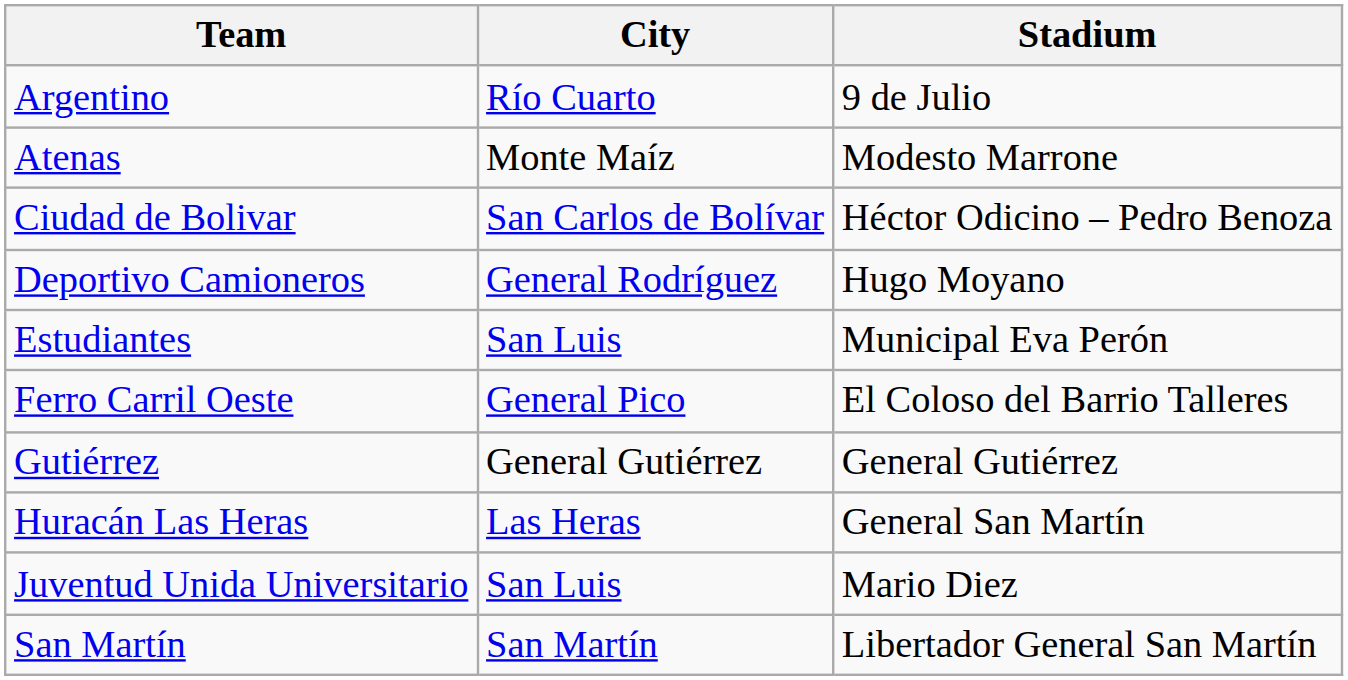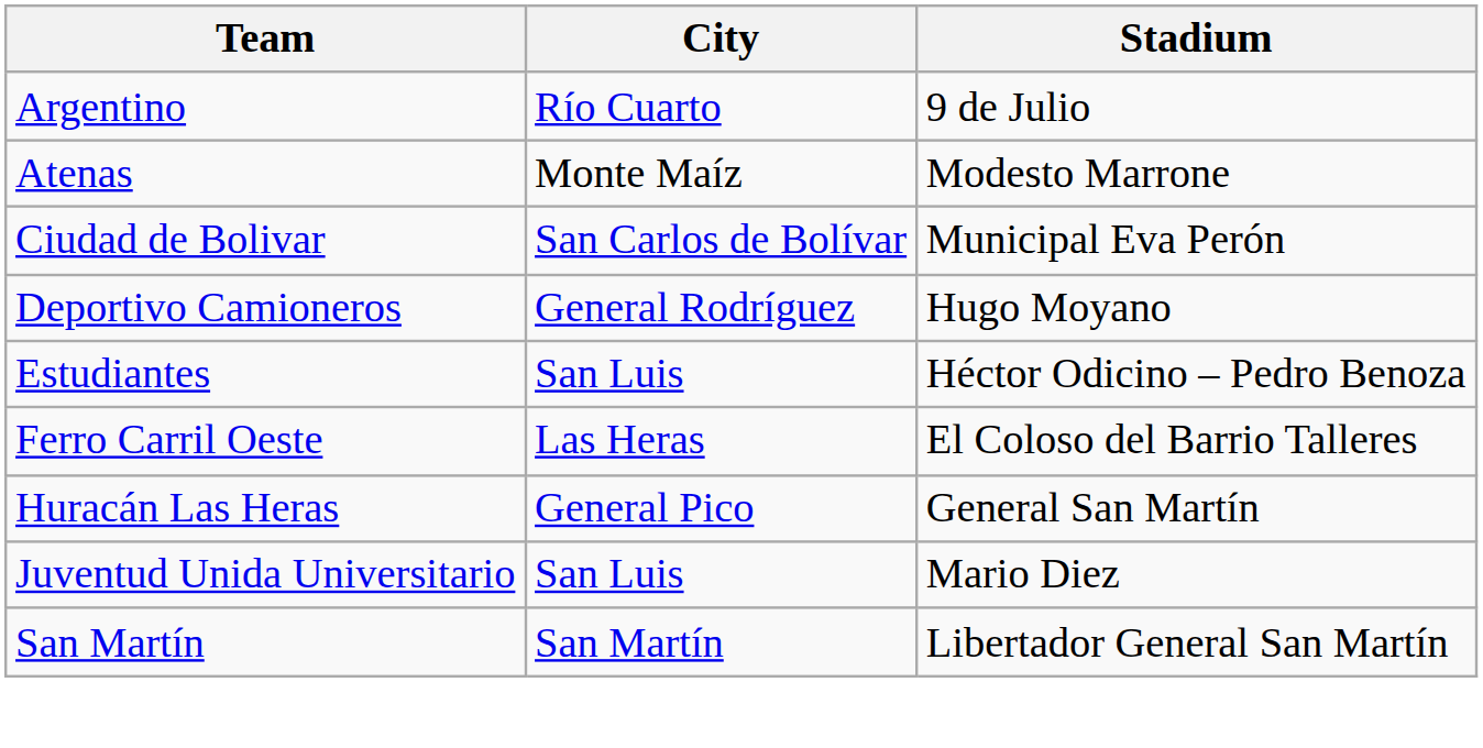 <table class="wikitable sortable">
 <tr>
 <th>Team</th>
 <th>City</th>
 <th>Stadium</th>
 </tr>
 <tr>
 <td> <a href='#'>Argentino</a></td>
 <td><a href='#'>Río Cuarto</a></td>
 <td>9 de Julio</td>
 </tr>
 <tr>
 <td> <a href='#'>Atenas</a></td>
 <td>Monte Maíz</td>
 <td>Modesto Marrone</td>
 </tr>
 <tr>
 <td> <a href='#'>Ciudad de Bolivar</a></td>
 <td><a href='#'>San Carlos de Bolívar</a></td>
-<td>Héctor Odicino – Pedro Benoza</td>
+<td>Municipal Eva Perón</td>
 </tr>
 <tr>
 <td> <a href='#'>Deportivo Camioneros</a></td>
 <td><a href='#'>General Rodríguez</a></td>
 <td>Hugo Moyano</td>
 </tr>
 <tr>
 <td> <a href='#'>Estudiantes</a></td>
 <td><a href='#'>San Luis</a></td>
-<td>Municipal Eva Perón</td>
+<td>Héctor Odicino – Pedro Benoza</td>
 </tr>
 <tr>
 <td> <a href='#'>Ferro Carril Oeste</a></td>
-<td><a href='#'>General Pico</a></td>
+<td><a href='#'>Las Heras</a></td>
 <td>El Coloso del Barrio Talleres</td>
 </tr>
 <tr>
-<td> <a href='#'>Gutiérrez</a></td>
-<td>General Gutiérrez</td>
-<td>General Gutiérrez</td>
-</tr>
-<tr>
 <td> <a href='#'>Huracán Las Heras</a></td>
-<td><a href='#'>Las Heras</a></td>
+<td><a href='#'>General Pico</a></td>
 <td>General San Martín</td>
 </tr>
 <tr>
 <td> <a href='#'>Juventud Unida Universitario</a></td>
 <td><a href='#'>San Luis</a></td>
 <td>Mario Diez</td>
 </tr>
 <tr>
 <td> <a href='#'>San Martín</a></td>
 <td><a href='#'>San Martín</a></td>
 <td>Libertador General San Martín</td>
 </tr>
 </table>
